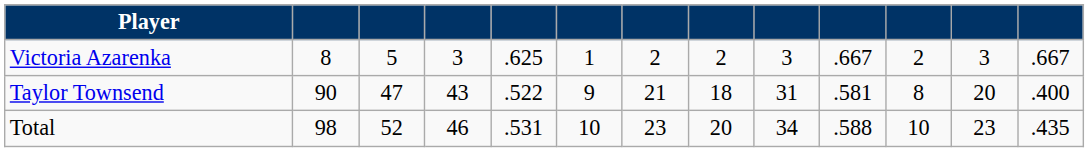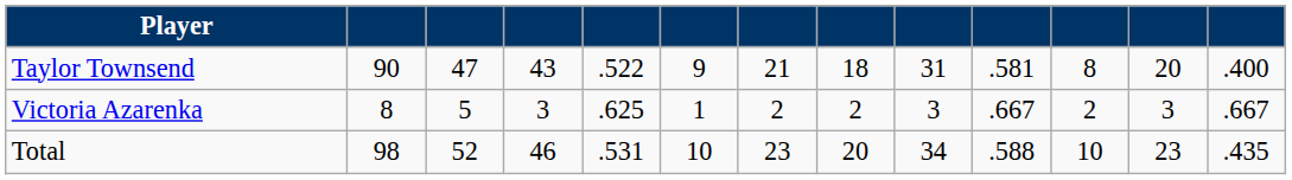 <table class="wikitable" style="text-align:center">
 <tr>
 <th style="background:#003366; color:white" width="200px">Player</th>
 <th style="background:#003366; color:white" width="40px"></th>
 <th style="background:#003366; color:white" width="40px"></th>
 <th style="background:#003366; color:white" width="40px"></th>
 <th style="background:#003366; color:white" width="40px"></th>
 <th style="background:#003366; color:white" width="40px"></th>
 <th style="background:#003366; color:white" width="40px"></th>
 <th style="background:#003366; color:white" width="40px"></th>
 <th style="background:#003366; color:white" width="40px"></th>
 <th style="background:#003366; color:white" width="40px"></th>
 <th style="background:#003366; color:white" width="40px"></th>
 <th style="background:#003366; color:white" width="40px"></th>
 <th style="background:#003366; color:white" width="40px"></th>
 </tr>
 <tr>
+<td style="text-align:left"><a href='#'>Taylor Townsend</a></td>
+<td>90</td>
+<td>47</td>
+<td>43</td>
+<td>.522</td>
+<td>9</td>
+<td>21</td>
+<td>18</td>
+<td>31</td>
+<td>.581</td>
+<td>8</td>
+<td>20</td>
+<td>.400</td>
+</tr>
+<tr>
 <td style="text-align:left"><a href='#'>Victoria Azarenka</a></td>
 <td>8</td>
 <td>5</td>
 <td>3</td>
 <td>.625</td>
 <td>1</td>
 <td>2</td>
 <td>2</td>
 <td>3</td>
 <td>.667</td>
 <td>2</td>
 <td>3</td>
 <td>.667</td>
-</tr>
-<tr>
-<td style="text-align:left"><a href='#'>Taylor Townsend</a></td>
-<td>90</td>
-<td>47</td>
-<td>43</td>
-<td>.522</td>
-<td>9</td>
-<td>21</td>
-<td>18</td>
-<td>31</td>
-<td>.581</td>
-<td>8</td>
-<td>20</td>
-<td>.400</td>
 </tr>
 <tr>
 <td style="text-align:left">Total</td>
 <td>98</td>
 <td>52</td>
 <td>46</td>
 <td>.531</td>
 <td>10</td>
 <td>23</td>
 <td>20</td>
 <td>34</td>
 <td>.588</td>
 <td>10</td>
 <td>23</td>
 <td>.435</td>
 </tr>
 </table>
